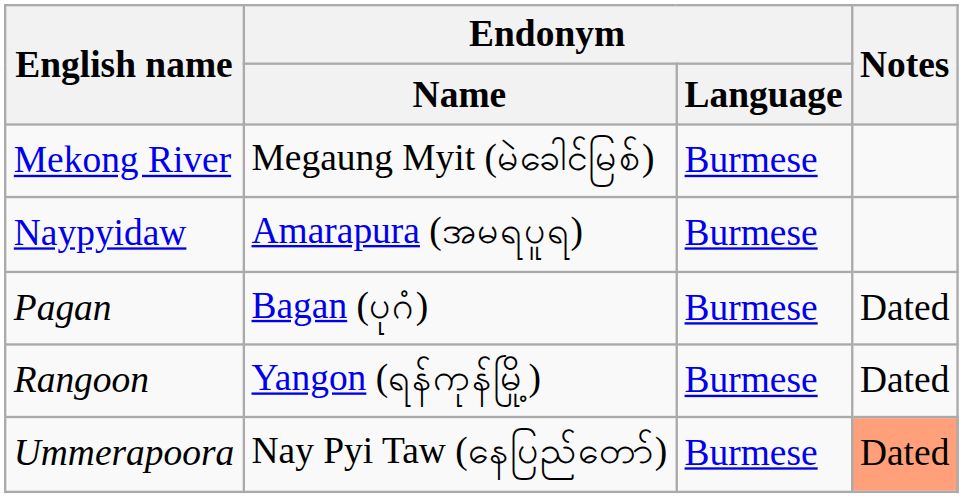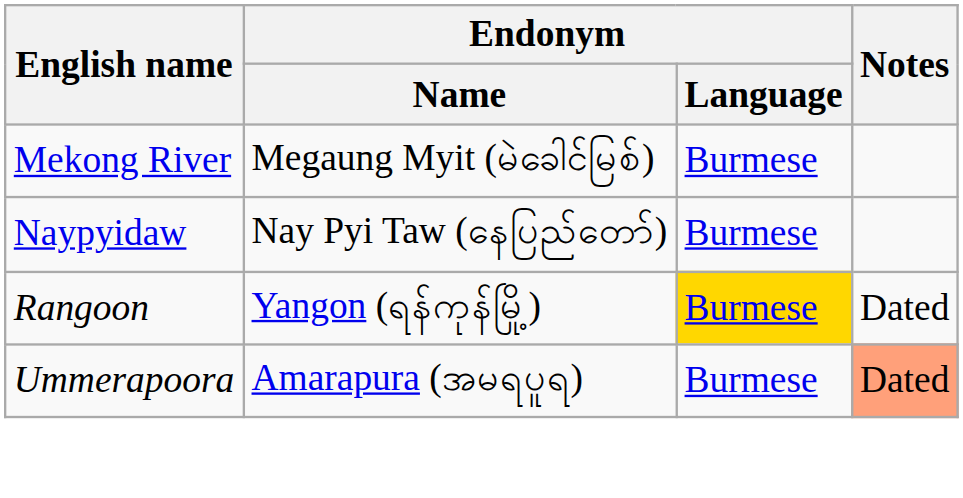 <table class="wikitable sortable mw-collapsible">
 <tr>
 <th rowspan="2">English name</th>
 <th colspan="2">Endonym</th>
 <th rowspan="2">Notes</th>
 </tr>
 <tr>
 <th>Name</th>
 <th>Language</th>
 </tr>
 <tr>
 <td><a href='#'>Mekong River</a></td>
 <td>Megaung Myit (မဲခေါင်မြစ်)</td>
 <td><a href='#'>Burmese</a></td>
 <td></td>
 </tr>
 <tr>
 <td><a href='#'>Naypyidaw</a></td>
-<td><a href='#'>Amarapura</a> (အမရပူရ)</td>
+<td>Nay Pyi Taw (နေပြည်တော်)</td>
 <td><a href='#'>Burmese</a></td>
 <td></td>
 </tr>
 <tr>
-<td><em>Pagan</em></td>
-<td><a href='#'>Bagan</a> (ပုဂံ)</td>
-<td><a href='#'>Burmese</a></td>
-<td>Dated</td>
-</tr>
-<tr>
 <td><em>Rangoon</em></td>
 <td><a href='#'>Yangon</a> (ရန်ကုန်မြို့)</td>
-<td><a href='#'>Burmese</a></td>
+<td style="background: gold;"><a href='#'>Burmese</a></td>
 <td>Dated</td>
 </tr>
 <tr>
 <td><em>Ummerapoora</em></td>
-<td>Nay Pyi Taw (နေပြည်တော်)</td>
+<td><a href='#'>Amarapura</a> (အမရပူရ)</td>
 <td><a href='#'>Burmese</a></td>
 <td style="background: lightsalmon;">Dated</td>
 </tr>
 </table>
